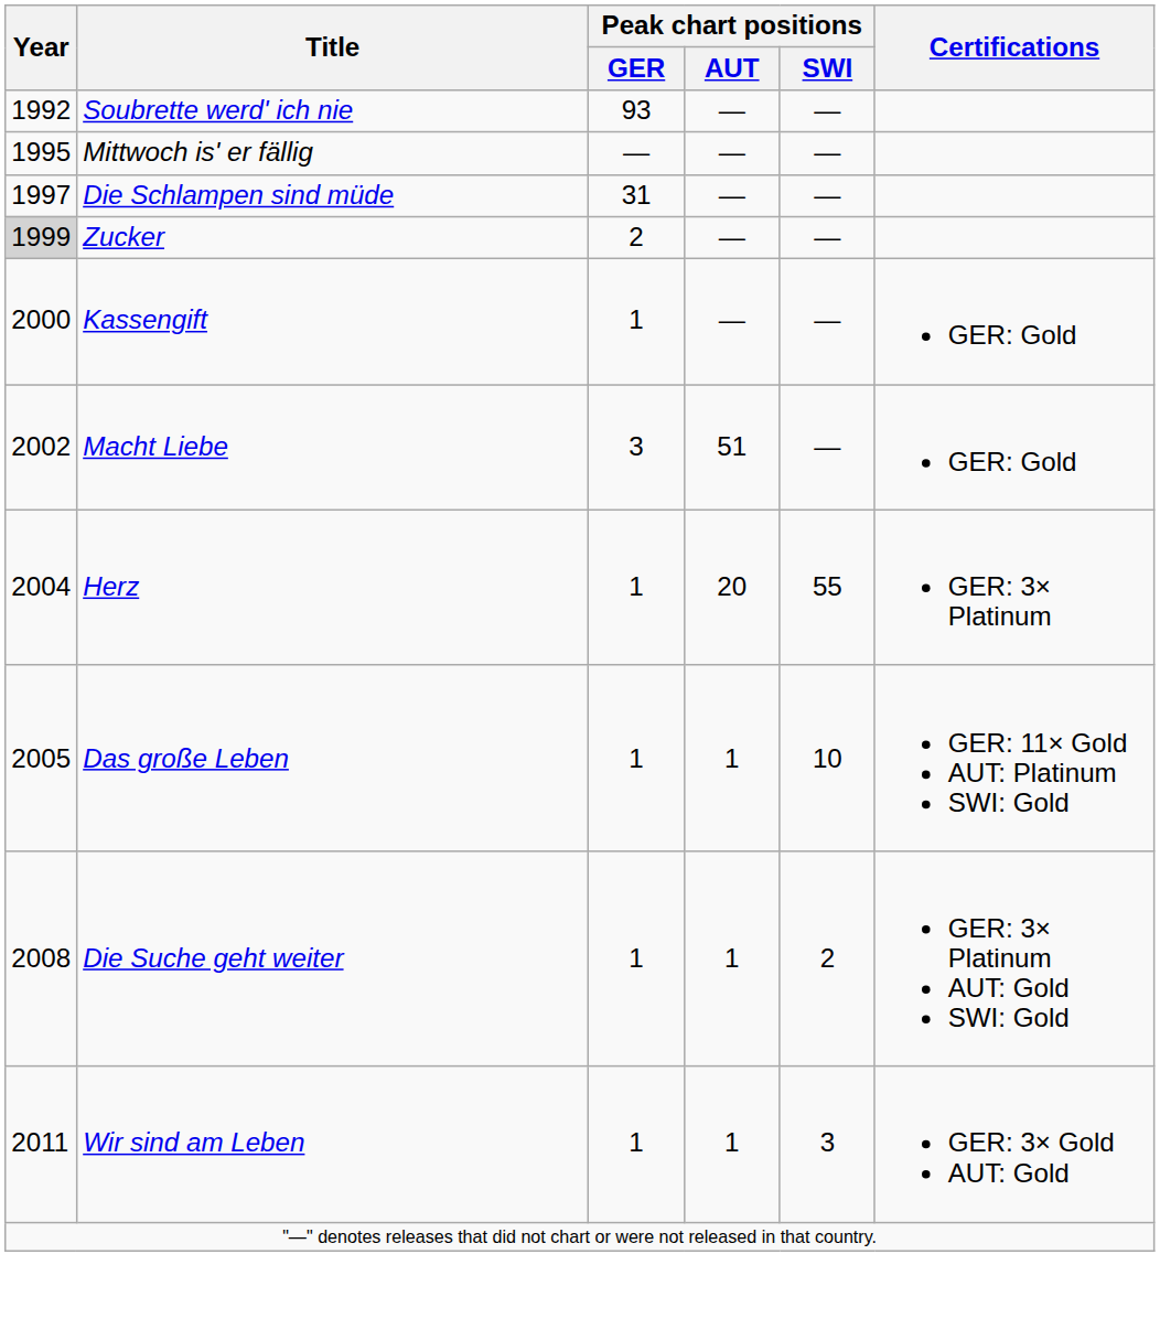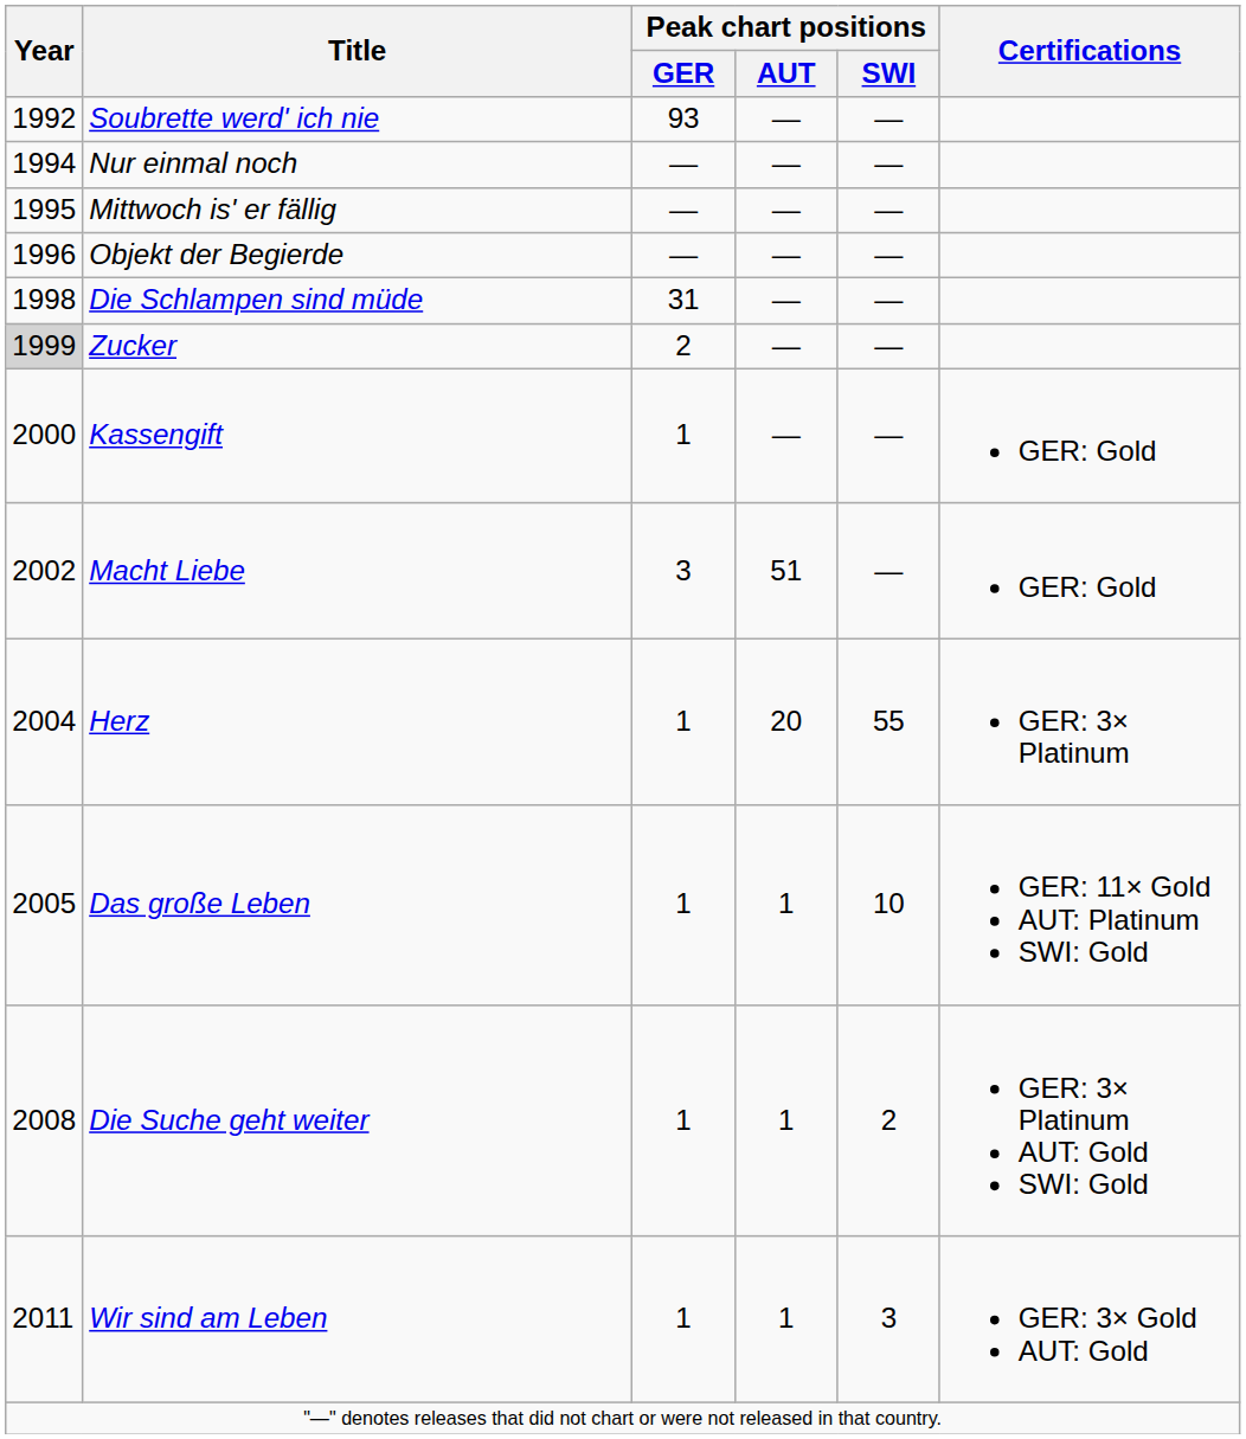 <table class="wikitable">
 <tr>
 <th rowspan="2">Year</th>
 <th width="300" rowspan="2">Title</th>
 <th colspan="3">Peak chart positions</th>
 <th width="160" rowspan="2"><a href='#'>Certifications</a></th>
 </tr>
 <tr>
 <th width="50"><a href='#'>GER</a></th>
 <th width="50"><a href='#'>AUT</a></th>
 <th width="50"><a href='#'>SWI</a></th>
 </tr>
 <tr>
 <td>1992</td>
 <td><em><a href='#'>Soubrette werd' ich nie</a></em></td>
 <td align="center">93</td>
 <td align="center">—</td>
 <td align="center">—</td>
 <td align="center"></td>
 </tr>
 <tr>
+<td>1994</td>
+<td><em>Nur einmal noch</em></td>
+<td align="center">—</td>
+<td align="center">—</td>
+<td align="center">—</td>
+<td align="center"></td>
+</tr>
+<tr>
 <td>1995</td>
 <td><em>Mittwoch is' er fällig</em></td>
 <td align="center">—</td>
 <td align="center">—</td>
 <td align="center">—</td>
 <td align="center"></td>
 </tr>
 <tr>
-<td>1997</td>
+<td>1996</td>
+<td><em>Objekt der Begierde</em></td>
+<td align="center">—</td>
+<td align="center">—</td>
+<td align="center">—</td>
+<td align="center"></td>
+</tr>
+<tr>
+<td>1998</td>
 <td><em><a href='#'>Die Schlampen sind müde</a></em></td>
 <td align="center">31</td>
 <td align="center">—</td>
 <td align="center">—</td>
 <td align="center"></td>
 </tr>
 <tr>
 <td style="background: lightgrey;">1999</td>
 <td><em><a href='#'>Zucker</a></em></td>
 <td align="center">2</td>
 <td align="center">—</td>
 <td align="center">—</td>
 <td align="center"></td>
 </tr>
 <tr>
 <td>2000</td>
 <td><em><a href='#'>Kassengift</a></em></td>
 <td align="center">1</td>
 <td align="center">—</td>
 <td align="center">—</td>
 <td><br><ul><li>GER: Gold</li></ul></td>
 </tr>
 <tr>
 <td>2002</td>
 <td><em><a href='#'>Macht Liebe</a></em></td>
 <td align="center">3</td>
 <td align="center">51</td>
 <td align="center">—</td>
 <td><br><ul><li>GER: Gold</li></ul></td>
 </tr>
 <tr>
 <td>2004</td>
 <td><em><a href='#'>Herz</a></em></td>
 <td align="center">1</td>
 <td align="center">20</td>
 <td align="center">55</td>
 <td><br><ul><li>GER: 3× Platinum</li></ul></td>
 </tr>
 <tr>
 <td>2005</td>
 <td><em><a href='#'>Das große Leben</a></em></td>
 <td align="center">1</td>
 <td align="center">1</td>
 <td align="center">10</td>
 <td><br><ul><li>GER: 11× Gold</li><li>AUT: Platinum</li><li>SWI: Gold</li></ul></td>
 </tr>
 <tr>
 <td>2008</td>
 <td><em><a href='#'>Die Suche geht weiter</a></em></td>
 <td align="center">1</td>
 <td align="center">1</td>
 <td align="center">2</td>
 <td><br><ul><li>GER: 3× Platinum</li><li>AUT: Gold</li><li>SWI: Gold</li></ul></td>
 </tr>
 <tr>
 <td>2011</td>
 <td><em><a href='#'>Wir sind am Leben</a></em></td>
 <td align="center">1</td>
 <td align="center">1</td>
 <td align="center">3</td>
 <td><br><ul><li>GER: 3× Gold</li><li>AUT: Gold</li></ul></td>
 </tr>
 <tr>
 <td colspan="6" style="text-align:center; font-size:8pt;">"—" denotes releases that did not chart or were not released in that country.</td>
 </tr>
 </table>
